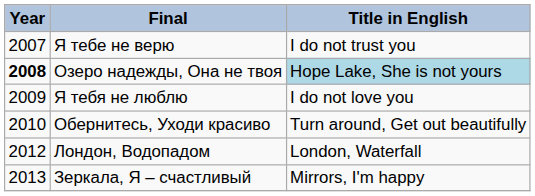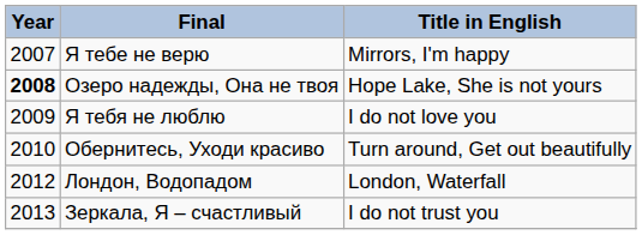 <table class="wikitable" style="font-size:90%;">
 <tr>
 <th style="background:#B0C4DE;">Year</th>
 <th style="background:#B0C4DE;">Final</th>
 <th style="background:#B0C4DE;">Title in English</th>
 </tr>
 <tr ---->
 <td>2007</td>
 <td>Я тебе не верю</td>
-<td>I do not trust you</td>
+<td>Mirrors, I'm happy</td>
 </tr>
 <tr ---->
 <td><strong>2008</strong></td>
 <td>Озеро надежды, Она не твоя</td>
-<td style="background: lightblue;">Hope Lake, She is not yours</td>
+<td>Hope Lake, She is not yours</td>
 </tr>
 <tr ---->
 <td>2009</td>
 <td>Я тебя не люблю</td>
 <td>I do not love you</td>
 </tr>
 <tr ---->
 <td>2010</td>
 <td>Обернитесь, Уходи красиво</td>
 <td>Turn around, Get out beautifully</td>
 </tr>
 <tr ---->
 <td>2012</td>
 <td>Лондон, Водопадом</td>
 <td>London, Waterfall</td>
 </tr>
 <tr ---->
 <td>2013</td>
 <td>Зеркала, Я – счастливый</td>
-<td>Mirrors, I'm happy</td>
+<td>I do not trust you</td>
 </tr>
 <tr ---->
 </tr>
 </table>
